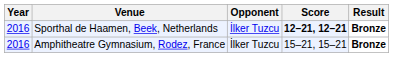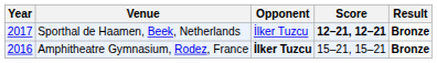 <table class="sortable wikitable" style="font-size: 90%;">
 <tr>
 <th>Year</th>
 <th>Venue</th>
 <th>Opponent</th>
 <th>Score</th>
 <th>Result</th>
 </tr>
 <tr style="background:#ECF2FF">
-<td align="center"><a href='#'>2016</a></td>
+<td align="center"><a href='#'>2017</a></td>
 <td align="left">Sporthal de Haamen, <a href='#'>Beek</a>, Netherlands</td>
 <td align="left"> <a href='#'>İlker Tuzcu</a></td>
 <td align="left"><strong>12–21, 12–21</strong></td>
 <td style="text-align:left; background:white"> <strong>Bronze</strong></td>
 </tr>
 <tr style="background:#ECF2FF">
 <td align="center"><a href='#'>2016</a></td>
 <td align="left">Amphitheatre Gymnasium, <a href='#'>Rodez</a>, France</td>
-<td align="left"> İlker Tuzcu</td>
+<td align="left"><strong> İlker Tuzcu</strong></td>
 <td align="left">15–21, 15–21</td>
 <td style="text-align:left; background:white"> <strong>Bronze</strong></td>
 </tr>
 </table>
